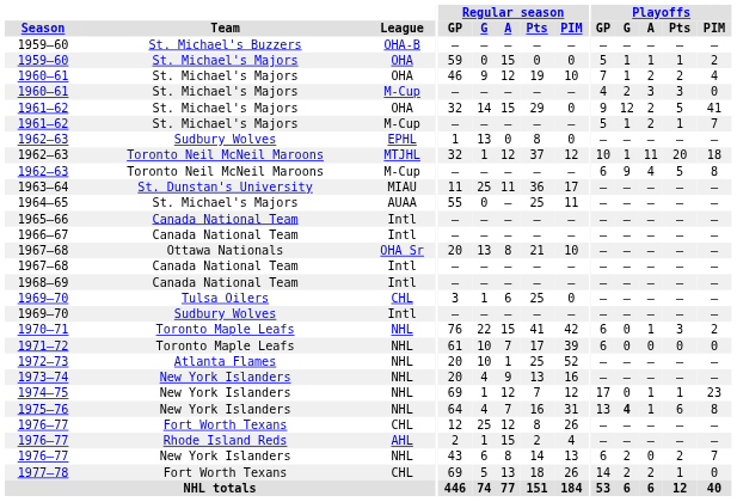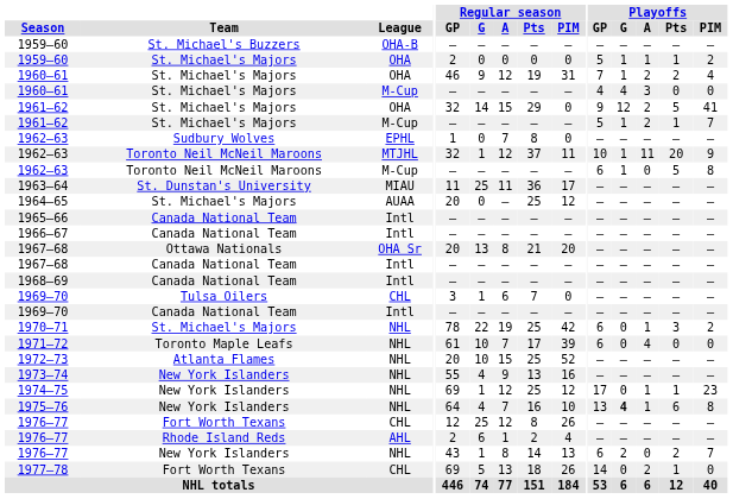 <table border="0" cellpadding="1" cellspacing="0" style="text-align:center; width:60em">
 <tr bgcolor="#e0e0e0">
 <th colspan="3" bgcolor="#ffffff"></th>
 <th rowspan="100" bgcolor="#ffffff"></th>
 <th colspan="5"><a href='#'>Regular season</a></th>
 <th rowspan="100" bgcolor="#ffffff"></th>
 <th colspan="5"><a href='#'>Playoffs</a></th>
 </tr>
 <tr bgcolor="#e0e0e0">
 <th><a href='#'>Season</a></th>
 <th>Team</th>
 <th>League</th>
 <th>GP</th>
 <th><a href='#'>G</a></th>
 <th><a href='#'>A</a></th>
 <th><a href='#'>Pts</a></th>
 <th><a href='#'>PIM</a></th>
 <th>GP</th>
 <th>G</th>
 <th>A</th>
 <th>Pts</th>
 <th>PIM</th>
 </tr>
 <tr>
 <td>1959–60</td>
 <td><a href='#'>St. Michael's Buzzers</a></td>
 <td><a href='#'>OHA-B</a></td>
 <td>—</td>
 <td>—</td>
 <td>—</td>
 <td>—</td>
 <td>—</td>
 <td>—</td>
 <td>—</td>
 <td>—</td>
 <td>—</td>
 <td>—</td>
 </tr>
 <tr bgcolor="#f0f0f0">
 <td><a href='#'>1959–60</a></td>
 <td><a href='#'>St. Michael's Majors</a></td>
 <td><a href='#'>OHA</a></td>
-<td>59</td>
+<td>2</td>
 <td>0</td>
-<td>15</td>
+<td>0</td>
 <td>0</td>
 <td>0</td>
 <td>5</td>
 <td>1</td>
 <td>1</td>
 <td>1</td>
 <td>2</td>
 </tr>
 <tr>
 <td><a href='#'>1960–61</a></td>
 <td>St. Michael's Majors</td>
 <td>OHA</td>
 <td>46</td>
 <td>9</td>
 <td>12</td>
 <td>19</td>
-<td>10</td>
+<td>31</td>
 <td>7</td>
 <td>1</td>
 <td>2</td>
 <td>2</td>
 <td>4</td>
 </tr>
 <tr bgcolor="#f0f0f0">
 <td><a href='#'>1960–61</a></td>
 <td>St. Michael's Majors</td>
 <td><a href='#'>M-Cup</a></td>
 <td>—</td>
 <td>—</td>
 <td>—</td>
 <td>—</td>
 <td>—</td>
 <td>4</td>
-<td>2</td>
+<td>4</td>
 <td>3</td>
-<td>3</td>
+<td>0</td>
 <td>0</td>
 </tr>
 <tr>
 <td><a href='#'>1961–62</a></td>
 <td>St. Michael's Majors</td>
 <td>OHA</td>
 <td>32</td>
 <td>14</td>
 <td>15</td>
 <td>29</td>
 <td>0</td>
 <td>9</td>
 <td>12</td>
 <td>2</td>
 <td>5</td>
 <td>41</td>
 </tr>
 <tr bgcolor="#f0f0f0">
 <td><a href='#'>1961–62</a></td>
 <td>St. Michael's Majors</td>
 <td>M-Cup</td>
 <td>—</td>
 <td>—</td>
 <td>—</td>
 <td>—</td>
 <td>—</td>
 <td>5</td>
 <td>1</td>
 <td>2</td>
 <td>1</td>
 <td>7</td>
 </tr>
 <tr>
 <td><a href='#'>1962–63</a></td>
 <td><a href='#'>Sudbury Wolves</a></td>
 <td><a href='#'>EPHL</a></td>
 <td>1</td>
-<td>13</td>
 <td>0</td>
+<td>7</td>
 <td>8</td>
 <td>0</td>
 <td>—</td>
 <td>—</td>
 <td>—</td>
 <td>—</td>
 <td>—</td>
 </tr>
 <tr bgcolor="#f0f0f0">
 <td>1962–63</td>
 <td><a href='#'>Toronto Neil McNeil Maroons</a></td>
 <td><a href='#'>MTJHL</a></td>
 <td>32</td>
 <td>1</td>
 <td>12</td>
 <td>37</td>
-<td>12</td>
+<td>11</td>
 <td>10</td>
 <td>1</td>
 <td>11</td>
 <td>20</td>
-<td>18</td>
+<td>9</td>
 </tr>
 <tr>
 <td><a href='#'>1962–63</a></td>
 <td>Toronto Neil McNeil Maroons</td>
 <td>M-Cup</td>
 <td>—</td>
 <td>—</td>
 <td>—</td>
 <td>—</td>
 <td>—</td>
 <td>6</td>
-<td>9</td>
-<td>4</td>
+<td>1</td>
+<td>0</td>
 <td>5</td>
 <td>8</td>
 </tr>
 <tr bgcolor="#f0f0f0">
 <td>1963–64</td>
 <td><a href='#'>St. Dunstan's University</a></td>
 <td>MIAU</td>
 <td>11</td>
 <td>25</td>
 <td>11</td>
 <td>36</td>
 <td>17</td>
 <td>—</td>
 <td>—</td>
 <td>—</td>
 <td>—</td>
 <td>—</td>
 </tr>
 <tr>
 <td>1964–65</td>
 <td>St. Michael's Majors</td>
 <td>AUAA</td>
-<td>55</td>
+<td>20</td>
 <td>0</td>
 <td>—</td>
 <td>25</td>
-<td>11</td>
+<td>12</td>
 <td>—</td>
 <td>—</td>
 <td>—</td>
 <td>—</td>
 <td>—</td>
 </tr>
 <tr bgcolor="#f0f0f0">
 <td>1965–66</td>
 <td><a href='#'>Canada National Team</a></td>
 <td>Intl</td>
 <td>—</td>
 <td>—</td>
 <td>—</td>
 <td>—</td>
 <td>—</td>
 <td>—</td>
 <td>—</td>
 <td>—</td>
 <td>—</td>
 <td>—</td>
 </tr>
 <tr>
 <td>1966–67</td>
 <td>Canada National Team</td>
 <td>Intl</td>
 <td>—</td>
 <td>—</td>
 <td>—</td>
 <td>—</td>
 <td>—</td>
 <td>—</td>
 <td>—</td>
 <td>—</td>
 <td>—</td>
 <td>—</td>
 </tr>
 <tr bgcolor="#f0f0f0">
 <td>1967–68</td>
 <td>Ottawa Nationals</td>
 <td><a href='#'>OHA Sr</a></td>
 <td>20</td>
 <td>13</td>
 <td>8</td>
 <td>21</td>
-<td>10</td>
+<td>20</td>
 <td>—</td>
 <td>—</td>
 <td>—</td>
 <td>—</td>
 <td>—</td>
 </tr>
 <tr>
 <td>1967–68</td>
 <td>Canada National Team</td>
 <td>Intl</td>
 <td>—</td>
 <td>—</td>
 <td>—</td>
 <td>—</td>
 <td>—</td>
 <td>—</td>
 <td>—</td>
 <td>—</td>
 <td>—</td>
 <td>—</td>
 </tr>
 <tr bgcolor="#f0f0f0">
 <td>1968–69</td>
 <td>Canada National Team</td>
 <td>Intl</td>
 <td>—</td>
 <td>—</td>
 <td>—</td>
 <td>—</td>
 <td>—</td>
 <td>—</td>
 <td>—</td>
 <td>—</td>
 <td>—</td>
 <td>—</td>
 </tr>
 <tr>
 <td><a href='#'>1969–70</a></td>
 <td><a href='#'>Tulsa Oilers</a></td>
 <td><a href='#'>CHL</a></td>
 <td>3</td>
 <td>1</td>
 <td>6</td>
-<td>25</td>
+<td>7</td>
 <td>0</td>
 <td>—</td>
 <td>—</td>
 <td>—</td>
 <td>—</td>
 <td>—</td>
 </tr>
 <tr bgcolor="#f0f0f0">
 <td>1969–70</td>
-<td><a href='#'>Sudbury Wolves</a></td>
+<td>Canada National Team</td>
 <td>Intl</td>
 <td>—</td>
 <td>—</td>
 <td>—</td>
 <td>—</td>
 <td>—</td>
 <td>—</td>
 <td>—</td>
 <td>—</td>
 <td>—</td>
 <td>—</td>
 </tr>
 <tr>
 <td><a href='#'>1970–71</a></td>
-<td><a href='#'>Toronto Maple Leafs</a></td>
+<td><a href='#'>St. Michael's Majors</a></td>
 <td><a href='#'>NHL</a></td>
-<td>76</td>
+<td>78</td>
 <td>22</td>
-<td>15</td>
-<td>41</td>
+<td>19</td>
+<td>25</td>
 <td>42</td>
 <td>6</td>
 <td>0</td>
 <td>1</td>
 <td>3</td>
 <td>2</td>
 </tr>
 <tr bgcolor="#f0f0f0">
 <td><a href='#'>1971–72</a></td>
 <td>Toronto Maple Leafs</td>
 <td>NHL</td>
 <td>61</td>
 <td>10</td>
 <td>7</td>
 <td>17</td>
 <td>39</td>
 <td>6</td>
 <td>0</td>
-<td>0</td>
+<td>4</td>
 <td>0</td>
 <td>0</td>
 </tr>
 <tr>
 <td><a href='#'>1972–73</a></td>
 <td><a href='#'>Atlanta Flames</a></td>
 <td>NHL</td>
 <td>20</td>
 <td>10</td>
-<td>1</td>
+<td>15</td>
 <td>25</td>
 <td>52</td>
 <td>—</td>
 <td>—</td>
 <td>—</td>
 <td>—</td>
 <td>—</td>
 </tr>
 <tr bgcolor="#f0f0f0">
 <td><a href='#'>1973–74</a></td>
 <td><a href='#'>New York Islanders</a></td>
 <td>NHL</td>
-<td>20</td>
+<td>55</td>
 <td>4</td>
 <td>9</td>
 <td>13</td>
 <td>16</td>
 <td>—</td>
 <td>—</td>
 <td>—</td>
 <td>—</td>
 <td>—</td>
 </tr>
 <tr>
 <td><a href='#'>1974–75</a></td>
 <td>New York Islanders</td>
 <td>NHL</td>
 <td>69</td>
 <td>1</td>
 <td>12</td>
-<td>7</td>
+<td>25</td>
 <td>12</td>
 <td>17</td>
 <td>0</td>
 <td>1</td>
 <td>1</td>
 <td>23</td>
 </tr>
 <tr bgcolor="#f0f0f0">
 <td><a href='#'>1975–76</a></td>
 <td>New York Islanders</td>
 <td>NHL</td>
 <td>64</td>
 <td>4</td>
 <td>7</td>
 <td>16</td>
-<td>31</td>
+<td>10</td>
 <td>13</td>
 <td><strong>4</strong></td>
 <td>1</td>
 <td>6</td>
 <td>8</td>
 </tr>
 <tr>
 <td><a href='#'>1976–77</a></td>
 <td><a href='#'>Fort Worth Texans</a></td>
 <td>CHL</td>
 <td>12</td>
 <td>25</td>
 <td>12</td>
 <td>8</td>
 <td>26</td>
 <td>—</td>
 <td>—</td>
 <td>—</td>
 <td>—</td>
 <td>—</td>
 </tr>
 <tr bgcolor="#f0f0f0">
 <td><a href='#'>1976–77</a></td>
 <td><a href='#'>Rhode Island Reds</a></td>
 <td><a href='#'>AHL</a></td>
 <td>2</td>
+<td>6</td>
 <td>1</td>
-<td>15</td>
 <td>2</td>
 <td>4</td>
 <td>—</td>
 <td>—</td>
 <td>—</td>
 <td>—</td>
 <td>—</td>
 </tr>
 <tr>
 <td><a href='#'>1976–77</a></td>
 <td>New York Islanders</td>
 <td>NHL</td>
 <td>43</td>
-<td>6</td>
+<td>1</td>
 <td>8</td>
 <td>14</td>
 <td>13</td>
 <td>6</td>
 <td>2</td>
 <td>0</td>
 <td>2</td>
 <td>7</td>
 </tr>
 <tr bgcolor="#f0f0f0">
 <td><a href='#'>1977–78</a></td>
 <td>Fort Worth Texans</td>
 <td>CHL</td>
 <td>69</td>
 <td>5</td>
 <td>13</td>
 <td>18</td>
 <td>26</td>
 <td>14</td>
-<td>2</td>
+<td>0</td>
 <td>2</td>
 <td>1</td>
 <td>0</td>
 </tr>
 <tr bgcolor="#e0e0e0">
 <th colspan="3">NHL totals</th>
 <th>446</th>
 <th>74</th>
 <th>77</th>
 <th>151</th>
 <th>184</th>
 <th>53</th>
 <th>6</th>
 <th>6</th>
 <th>12</th>
 <th>40</th>
 </tr>
 </table>
